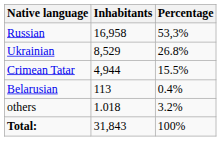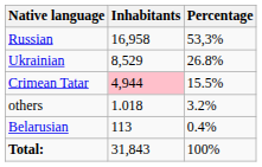 <table class="wikitable">
 <tr>
 <th>Native language</th>
 <th>Inhabitants</th>
 <th>Percentage</th>
 </tr>
 <tr>
 <td><a href='#'>Russian</a></td>
 <td>16,958</td>
 <td>53,3%</td>
 </tr>
 <tr>
 <td><a href='#'>Ukrainian</a></td>
 <td>8,529</td>
 <td>26.8%</td>
 </tr>
 <tr>
 <td><a href='#'>Crimean Tatar</a></td>
-<td>4,944</td>
+<td style="background: pink;">4,944</td>
 <td>15.5%</td>
+</tr>
+<tr>
+<td>others</td>
+<td>1.018</td>
+<td>3.2%</td>
 </tr>
 <tr>
 <td><a href='#'>Belarusian</a></td>
 <td>113</td>
 <td>0.4%</td>
 </tr>
 <tr>
-<td>others</td>
-<td>1.018</td>
-<td>3.2%</td>
-</tr>
-<tr>
 <td><strong>Total:</strong></td>
 <td>31,843</td>
 <td>100%</td>
 </tr>
 </table>
